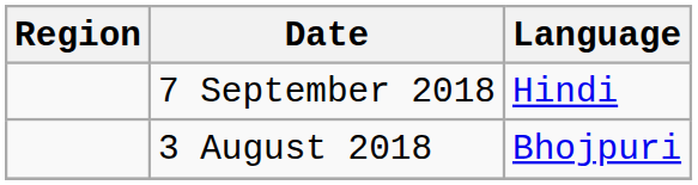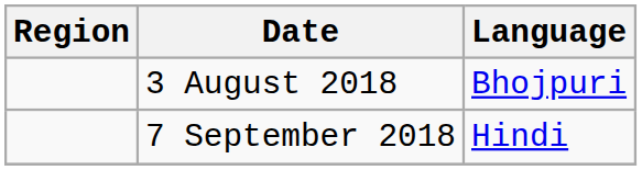 <table class="wikitable">
 <tr>
 <th>Region</th>
 <th>Date</th>
 <th>Language</th>
 </tr>
 <tr>
 <td></td>
+<td>3 August 2018</td>
+<td><a href='#'>Bhojpuri</a></td>
+</tr>
+<tr>
+<td></td>
 <td>7 September 2018</td>
 <td><a href='#'>Hindi</a></td>
 </tr>
 <tr>
-<td></td>
-<td>3 August 2018</td>
-<td><a href='#'>Bhojpuri</a></td>
-</tr>
-<tr>
 </tr>
 </table>
